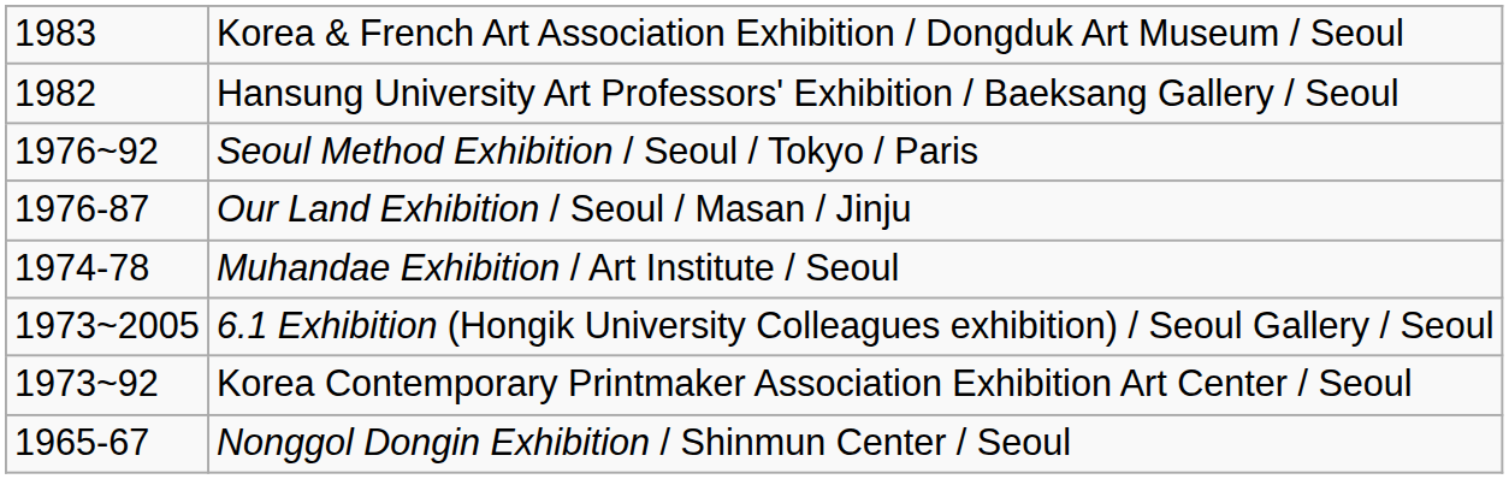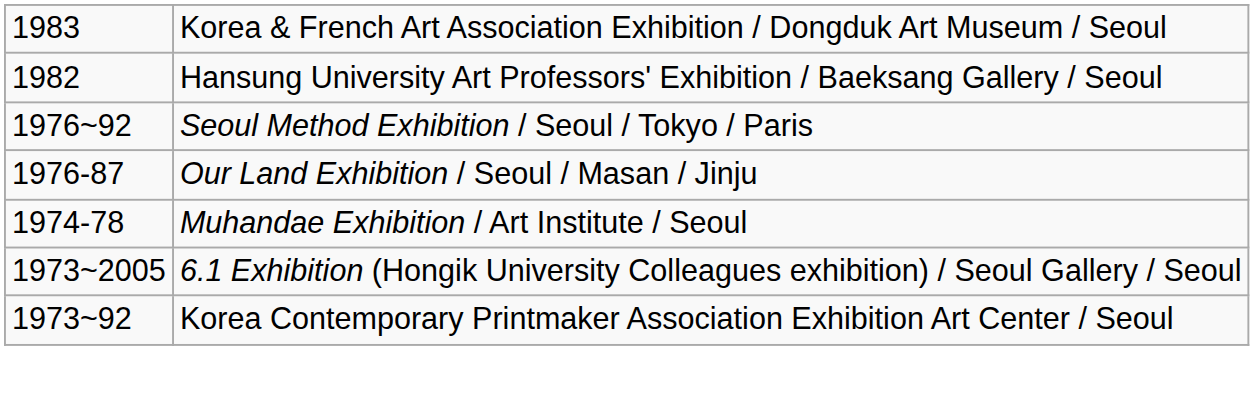 <table class="wikitable">
 <tr>
 <td>1983</td>
 <td>Korea & French Art Association Exhibition / Dongduk Art Museum / Seoul</td>
 </tr>
 <tr>
 <td>1982</td>
 <td>Hansung University Art Professors' Exhibition / Baeksang Gallery / Seoul</td>
 </tr>
 <tr>
 <td>1976~92</td>
 <td><em>Seoul Method Exhibition</em> / Seoul / Tokyo / Paris</td>
 </tr>
 <tr>
 <td>1976-87</td>
 <td><em>Our Land Exhibition</em> / Seoul / Masan / Jinju</td>
 </tr>
 <tr>
 <td>1974-78</td>
 <td><em>Muhandae Exhibition</em> / Art Institute / Seoul</td>
 </tr>
 <tr>
 <td>1973~2005</td>
 <td><em>6.1 Exhibition</em> (Hongik University Colleagues exhibition) / Seoul Gallery / Seoul</td>
 </tr>
 <tr>
 <td>1973~92</td>
 <td>Korea Contemporary Printmaker Association Exhibition Art Center / Seoul</td>
 </tr>
-<tr>
-<td>1965-67</td>
-<td><em>Nonggol Dongin Exhibition</em> / Shinmun Center / Seoul</td>
-</tr>
 </table>
